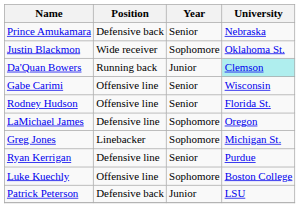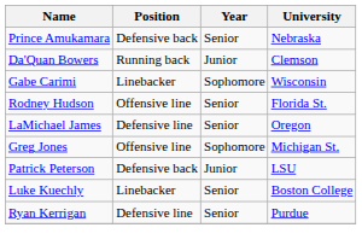 <table class="wikitable sortable" style="font-size:90%; text-align:left">
 <tr>
 <th>Name</th>
 <th>Position</th>
 <th>Year</th>
 <th>University</th>
 </tr>
 <tr>
 <td><a href='#'>Prince Amukamara</a></td>
 <td>Defensive back</td>
 <td>Senior</td>
 <td><a href='#'>Nebraska</a></td>
 </tr>
 <tr>
-<td><a href='#'>Justin Blackmon</a></td>
-<td>Wide receiver</td>
-<td>Sophomore</td>
-<td><a href='#'>Oklahoma St.</a></td>
-</tr>
-<tr>
 <td><a href='#'>Da'Quan Bowers</a></td>
 <td>Running back</td>
 <td>Junior</td>
-<td style="background: paleturquoise;"><a href='#'>Clemson</a></td>
+<td><a href='#'>Clemson</a></td>
 </tr>
 <tr>
 <td><a href='#'>Gabe Carimi</a></td>
-<td>Offensive line</td>
-<td>Senior</td>
+<td>Linebacker</td>
+<td>Sophomore</td>
 <td><a href='#'>Wisconsin</a></td>
 </tr>
 <tr>
 <td><a href='#'>Rodney Hudson</a></td>
 <td>Offensive line</td>
 <td>Senior</td>
 <td><a href='#'>Florida St.</a></td>
 </tr>
 <tr>
 <td><a href='#'>LaMichael James</a></td>
 <td>Defensive line</td>
-<td>Sophomore</td>
+<td>Senior</td>
 <td><a href='#'>Oregon</a></td>
 </tr>
 <tr>
 <td><a href='#'>Greg Jones</a></td>
-<td>Linebacker</td>
+<td>Offensive line</td>
 <td>Sophomore</td>
 <td><a href='#'>Michigan St.</a></td>
+</tr>
+<tr>
+<td><a href='#'>Patrick Peterson</a></td>
+<td>Defensive back</td>
+<td>Junior</td>
+<td><a href='#'>LSU</a></td>
+</tr>
+<tr>
+<td><a href='#'>Luke Kuechly</a></td>
+<td>Linebacker</td>
+<td>Senior</td>
+<td><a href='#'>Boston College</a></td>
 </tr>
 <tr>
 <td><a href='#'>Ryan Kerrigan</a></td>
 <td>Defensive line</td>
 <td>Senior</td>
 <td><a href='#'>Purdue</a></td>
 </tr>
 <tr>
-<td><a href='#'>Luke Kuechly</a></td>
-<td>Offensive line</td>
-<td>Sophomore</td>
-<td><a href='#'>Boston College</a></td>
-</tr>
-<tr>
-<td><a href='#'>Patrick Peterson</a></td>
-<td>Defensive back</td>
-<td>Junior</td>
-<td><a href='#'>LSU</a></td>
-</tr>
-<tr>
 </tr>
 </table>
